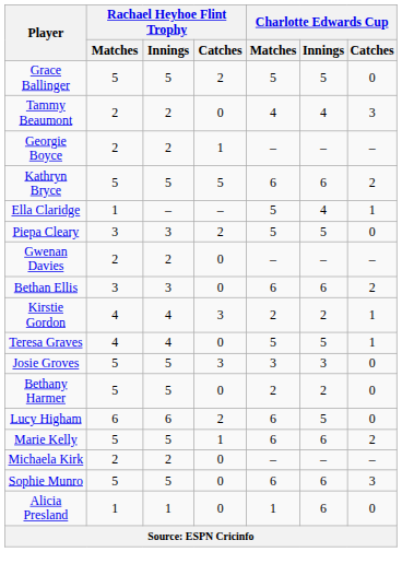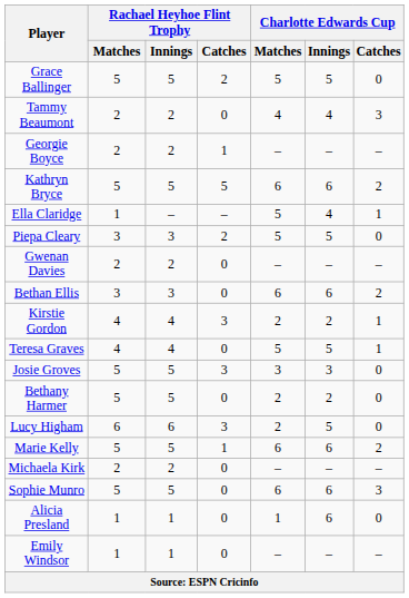 <table class="wikitable" style="text-align:center; width:55%;">
 <tr>
 <th rowspan=2>Player</th>
 <th colspan=3><a href='#'>Rachael Heyhoe Flint Trophy</a></th>
 <th colspan=3><a href='#'>Charlotte Edwards Cup</a></th>
 </tr>
 <tr>
 <th>Matches</th>
 <th>Innings</th>
 <th>Catches</th>
 <th>Matches</th>
 <th>Innings</th>
 <th>Catches</th>
 </tr>
 <tr>
 <td><a href='#'>Grace Ballinger</a></td>
 <td>5</td>
 <td>5</td>
 <td>2</td>
 <td>5</td>
 <td>5</td>
 <td>0</td>
 </tr>
 <tr>
 <td><a href='#'>Tammy Beaumont</a></td>
 <td>2</td>
 <td>2</td>
 <td>0</td>
 <td>4</td>
 <td>4</td>
 <td>3</td>
 </tr>
 <tr>
 <td><a href='#'>Georgie Boyce</a></td>
 <td>2</td>
 <td>2</td>
 <td>1</td>
 <td>–</td>
 <td>–</td>
 <td>–</td>
 </tr>
 <tr>
 <td><a href='#'>Kathryn Bryce</a></td>
 <td>5</td>
 <td>5</td>
 <td>5</td>
 <td>6</td>
 <td>6</td>
 <td>2</td>
 </tr>
 <tr>
 <td><a href='#'>Ella Claridge</a></td>
 <td>1</td>
 <td>–</td>
 <td>–</td>
 <td>5</td>
 <td>4</td>
 <td>1</td>
 </tr>
 <tr>
 <td><a href='#'>Piepa Cleary</a></td>
 <td>3</td>
 <td>3</td>
 <td>2</td>
 <td>5</td>
 <td>5</td>
 <td>0</td>
 </tr>
 <tr>
 <td><a href='#'>Gwenan Davies</a></td>
 <td>2</td>
 <td>2</td>
 <td>0</td>
 <td>–</td>
 <td>–</td>
 <td>–</td>
 </tr>
 <tr>
 <td><a href='#'>Bethan Ellis</a></td>
 <td>3</td>
 <td>3</td>
 <td>0</td>
 <td>6</td>
 <td>6</td>
 <td>2</td>
 </tr>
 <tr>
 <td><a href='#'>Kirstie Gordon</a></td>
 <td>4</td>
 <td>4</td>
 <td>3</td>
 <td>2</td>
 <td>2</td>
 <td>1</td>
 </tr>
 <tr>
 <td><a href='#'>Teresa Graves</a></td>
 <td>4</td>
 <td>4</td>
 <td>0</td>
 <td>5</td>
 <td>5</td>
 <td>1</td>
 </tr>
 <tr>
 <td><a href='#'>Josie Groves</a></td>
 <td>5</td>
 <td>5</td>
 <td>3</td>
 <td>3</td>
 <td>3</td>
 <td>0</td>
 </tr>
 <tr>
 <td><a href='#'>Bethany Harmer</a></td>
 <td>5</td>
 <td>5</td>
 <td>0</td>
 <td>2</td>
 <td>2</td>
 <td>0</td>
 </tr>
 <tr>
 <td><a href='#'>Lucy Higham</a></td>
 <td>6</td>
 <td>6</td>
+<td>3</td>
 <td>2</td>
-<td>6</td>
 <td>5</td>
 <td>0</td>
 </tr>
 <tr>
 <td><a href='#'>Marie Kelly</a></td>
 <td>5</td>
 <td>5</td>
 <td>1</td>
 <td>6</td>
 <td>6</td>
 <td>2</td>
 </tr>
 <tr>
 <td><a href='#'>Michaela Kirk</a></td>
 <td>2</td>
 <td>2</td>
 <td>0</td>
 <td>–</td>
 <td>–</td>
 <td>–</td>
 </tr>
 <tr>
 <td><a href='#'>Sophie Munro</a></td>
 <td>5</td>
 <td>5</td>
 <td>0</td>
 <td>6</td>
 <td>6</td>
 <td>3</td>
 </tr>
 <tr>
 <td><a href='#'>Alicia Presland</a></td>
 <td>1</td>
 <td>1</td>
 <td>0</td>
 <td>1</td>
 <td>6</td>
 <td>0</td>
 </tr>
 <tr>
+<td><a href='#'>Emily Windsor</a></td>
+<td>1</td>
+<td>1</td>
+<td>0</td>
+<td>–</td>
+<td>–</td>
+<td>–</td>
+</tr>
+<tr>
 <th colspan="7"><small>Source: ESPN Cricinfo</small></th>
 </tr>
 </table>
